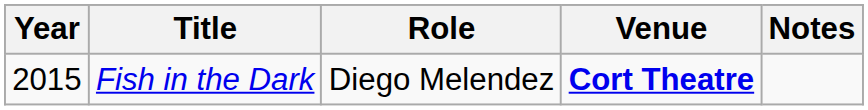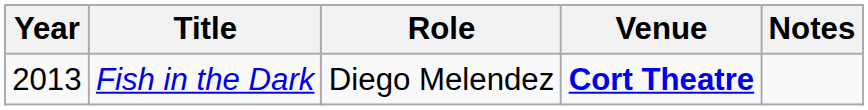 <table class="wikitable">
 <tr>
 <th>Year</th>
 <th>Title</th>
 <th>Role</th>
 <th>Venue</th>
 <th>Notes</th>
 </tr>
 <tr>
-<td>2015</td>
+<td>2013</td>
 <td><em><a href='#'>Fish in the Dark</a></em></td>
 <td>Diego Melendez</td>
 <td><strong><a href='#'>Cort Theatre</a></strong></td>
 <td></td>
 </tr>
 </table>
